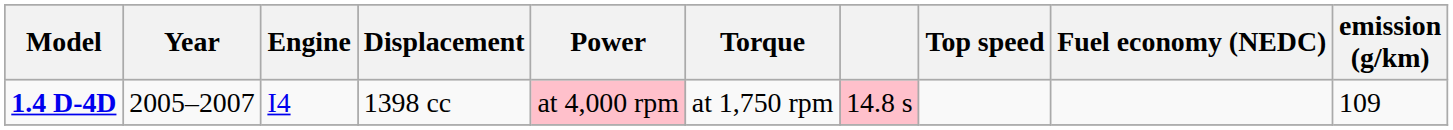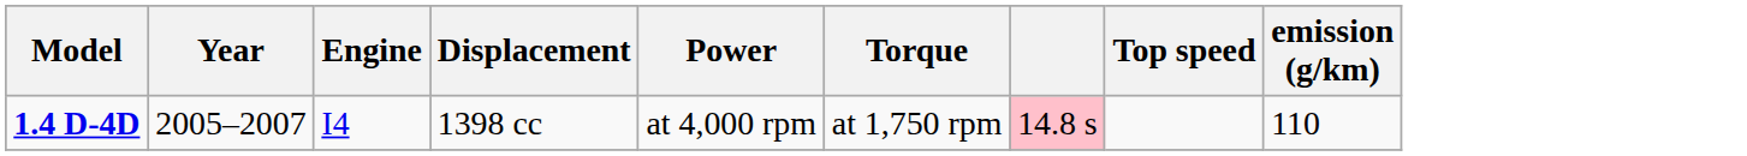 <table class="wikitable">
 <tr>
 <th>Model</th>
 <th>Year</th>
 <th>Engine</th>
 <th>Displacement</th>
 <th>Power</th>
 <th>Torque</th>
 <th></th>
 <th>Top speed</th>
-<th>Fuel economy (NEDC)</th>
 <th> emission<br>(g/km)</th>
 </tr>
 <tr>
 <td><strong><a href='#'>1.4 D-4D</a></strong></td>
 <td>2005–2007</td>
 <td><a href='#'>I4</a></td>
 <td>1398 cc</td>
-<td style="background: pink;"> at 4,000 rpm</td>
+<td> at 4,000 rpm</td>
 <td> at 1,750 rpm</td>
 <td style="background: pink;">14.8 s</td>
 <td></td>
-<td></td>
-<td>109</td>
+<td>110</td>
 </tr>
 </table>
